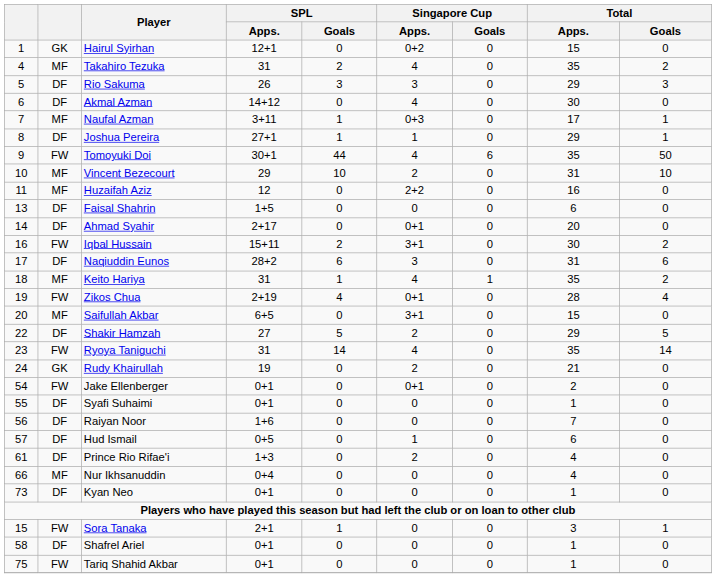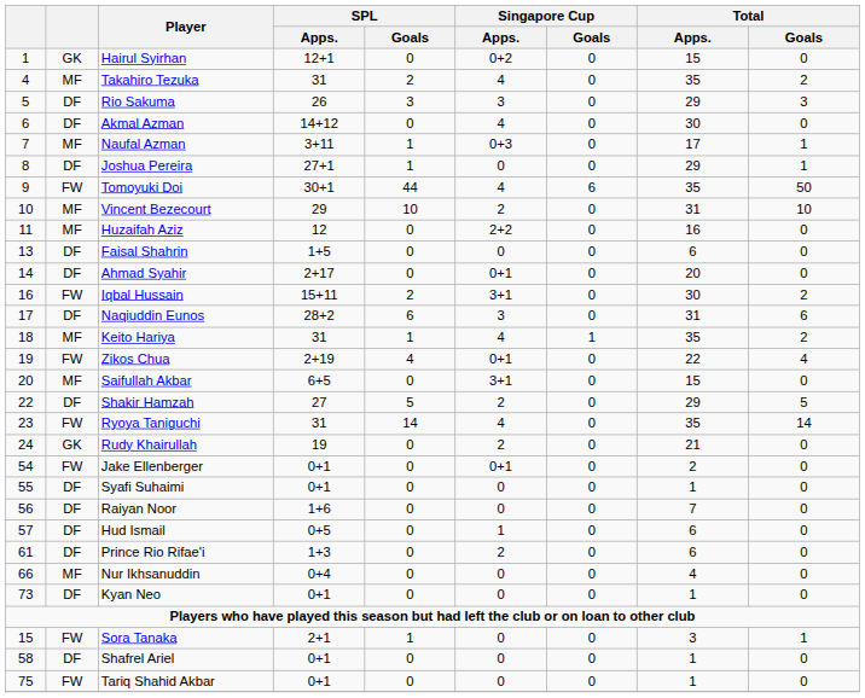 <table class="wikitable" style="text-align:center; font-size:100%; width:80%;">
 <tr>
 <th rowspan=2></th>
 <th rowspan=2></th>
 <th rowspan=2 width="200">Player</th>
 <th colspan=2 width="105">SPL</th>
 <th colspan=2 width="105">Singapore Cup</th>
 <th colspan=2 width="130">Total</th>
 </tr>
 <tr>
 <th>Apps.</th>
 <th>Goals</th>
 <th>Apps.</th>
 <th>Goals</th>
 <th>Apps.</th>
 <th>Goals</th>
 </tr>
 <tr>
 <td>1</td>
 <td>GK</td>
 <td align="left"> <a href='#'>Hairul Syirhan</a></td>
 <td>12+1</td>
 <td>0</td>
 <td>0+2</td>
 <td>0</td>
 <td>15</td>
 <td>0</td>
 </tr>
 <tr>
 <td>4</td>
 <td>MF</td>
 <td align="left"> <a href='#'>Takahiro Tezuka</a></td>
 <td>31</td>
 <td>2</td>
 <td>4</td>
 <td>0</td>
 <td>35</td>
 <td>2</td>
 </tr>
 <tr>
 <td>5</td>
 <td>DF</td>
 <td align="left"> <a href='#'>Rio Sakuma</a></td>
 <td>26</td>
 <td>3</td>
 <td>3</td>
 <td>0</td>
 <td>29</td>
 <td>3</td>
 </tr>
 <tr>
 <td>6</td>
 <td>DF</td>
 <td align="left"> <a href='#'>Akmal Azman</a></td>
 <td>14+12</td>
 <td>0</td>
 <td>4</td>
 <td>0</td>
 <td>30</td>
 <td>0</td>
 </tr>
 <tr>
 <td>7</td>
 <td>MF</td>
 <td align="left"> <a href='#'>Naufal Azman</a></td>
 <td>3+11</td>
 <td>1</td>
 <td>0+3</td>
 <td>0</td>
 <td>17</td>
 <td>1</td>
 </tr>
 <tr>
 <td>8</td>
 <td>DF</td>
 <td align="left"> <a href='#'>Joshua Pereira</a></td>
 <td>27+1</td>
 <td>1</td>
-<td>1</td>
+<td>0</td>
 <td>0</td>
 <td>29</td>
 <td>1</td>
 </tr>
 <tr>
 <td>9</td>
 <td>FW</td>
 <td align="left"> <a href='#'>Tomoyuki Doi</a></td>
 <td>30+1</td>
 <td>44</td>
 <td>4</td>
 <td>6</td>
 <td>35</td>
 <td>50</td>
 </tr>
 <tr>
 <td>10</td>
 <td>MF</td>
 <td align="left"> <a href='#'>Vincent Bezecourt</a></td>
 <td>29</td>
 <td>10</td>
 <td>2</td>
 <td>0</td>
 <td>31</td>
 <td>10</td>
 </tr>
 <tr>
 <td>11</td>
 <td>MF</td>
 <td align="left"> <a href='#'>Huzaifah Aziz</a></td>
 <td>12</td>
 <td>0</td>
 <td>2+2</td>
 <td>0</td>
 <td>16</td>
 <td>0</td>
 </tr>
 <tr>
 <td>13</td>
 <td>DF</td>
 <td align="left"> <a href='#'>Faisal Shahrin</a></td>
 <td>1+5</td>
 <td>0</td>
 <td>0</td>
 <td>0</td>
 <td>6</td>
 <td>0</td>
 </tr>
 <tr>
 <td>14</td>
 <td>DF</td>
 <td align="left"> <a href='#'>Ahmad Syahir</a></td>
 <td>2+17</td>
 <td>0</td>
 <td>0+1</td>
 <td>0</td>
 <td>20</td>
 <td>0</td>
 </tr>
 <tr>
 <td>16</td>
 <td>FW</td>
 <td align="left"> <a href='#'>Iqbal Hussain</a></td>
 <td>15+11</td>
 <td>2</td>
 <td>3+1</td>
 <td>0</td>
 <td>30</td>
 <td>2</td>
 </tr>
 <tr>
 <td>17</td>
 <td>DF</td>
 <td align="left"> <a href='#'>Naqiuddin Eunos</a></td>
 <td>28+2</td>
 <td>6</td>
 <td>3</td>
 <td>0</td>
 <td>31</td>
 <td>6</td>
 </tr>
 <tr>
 <td>18</td>
 <td>MF</td>
 <td align="left"> <a href='#'>Keito Hariya</a></td>
 <td>31</td>
 <td>1</td>
 <td>4</td>
 <td>1</td>
 <td>35</td>
 <td>2</td>
 </tr>
 <tr>
 <td>19</td>
 <td>FW</td>
 <td align="left"> <a href='#'>Zikos Chua</a></td>
 <td>2+19</td>
 <td>4</td>
 <td>0+1</td>
 <td>0</td>
-<td>28</td>
+<td>22</td>
 <td>4</td>
 </tr>
 <tr>
 <td>20</td>
 <td>MF</td>
 <td align="left"> <a href='#'>Saifullah Akbar</a></td>
 <td>6+5</td>
 <td>0</td>
 <td>3+1</td>
 <td>0</td>
 <td>15</td>
 <td>0</td>
 </tr>
 <tr>
 <td>22</td>
 <td>DF</td>
 <td align="left"> <a href='#'>Shakir Hamzah</a></td>
 <td>27</td>
 <td>5</td>
 <td>2</td>
 <td>0</td>
 <td>29</td>
 <td>5</td>
 </tr>
 <tr>
 <td>23</td>
 <td>FW</td>
 <td align="left"> <a href='#'>Ryoya Taniguchi</a></td>
 <td>31</td>
 <td>14</td>
 <td>4</td>
 <td>0</td>
 <td>35</td>
 <td>14</td>
 </tr>
 <tr>
 <td>24</td>
 <td>GK</td>
 <td align="left"> <a href='#'>Rudy Khairullah</a></td>
 <td>19</td>
 <td>0</td>
 <td>2</td>
 <td>0</td>
 <td>21</td>
 <td>0</td>
 </tr>
 <tr>
 <td>54</td>
 <td>FW</td>
 <td align="left"> Jake Ellenberger</td>
 <td>0+1</td>
 <td>0</td>
 <td>0+1</td>
 <td>0</td>
 <td>2</td>
 <td>0</td>
 </tr>
 <tr>
 <td>55</td>
 <td>DF</td>
 <td align="left"> Syafi Suhaimi</td>
 <td>0+1</td>
 <td>0</td>
 <td>0</td>
 <td>0</td>
 <td>1</td>
 <td>0</td>
 </tr>
 <tr>
 <td>56</td>
 <td>DF</td>
 <td align="left"> Raiyan Noor</td>
 <td>1+6</td>
 <td>0</td>
 <td>0</td>
 <td>0</td>
 <td>7</td>
 <td>0</td>
 </tr>
 <tr>
 <td>57</td>
 <td>DF</td>
 <td align="left"> Hud Ismail</td>
 <td>0+5</td>
 <td>0</td>
 <td>1</td>
 <td>0</td>
 <td>6</td>
 <td>0</td>
 </tr>
 <tr>
 <td>61</td>
 <td>DF</td>
 <td align="left"> Prince Rio Rifae'i</td>
 <td>1+3</td>
 <td>0</td>
 <td>2</td>
 <td>0</td>
-<td>4</td>
+<td>6</td>
 <td>0</td>
 </tr>
 <tr>
 <td>66</td>
 <td>MF</td>
 <td align="left"> Nur Ikhsanuddin</td>
 <td>0+4</td>
 <td>0</td>
 <td>0</td>
 <td>0</td>
 <td>4</td>
 <td>0</td>
 </tr>
 <tr>
 <td>73</td>
 <td>DF</td>
 <td align="left"> Kyan Neo</td>
 <td>0+1</td>
 <td>0</td>
 <td>0</td>
 <td>0</td>
 <td>1</td>
 <td>0</td>
 </tr>
 <tr>
 <td colspan="17"><strong>Players who have played this season but had left the club or on loan to other club</strong></td>
 </tr>
 <tr>
 <td>15</td>
 <td>FW</td>
 <td align="left"> <a href='#'>Sora Tanaka</a></td>
 <td>2+1</td>
 <td>1</td>
 <td>0</td>
 <td>0</td>
 <td>3</td>
 <td>1</td>
 </tr>
 <tr>
 <td>58</td>
 <td>DF</td>
 <td align="left"> Shafrel Ariel</td>
 <td>0+1</td>
 <td>0</td>
 <td>0</td>
 <td>0</td>
 <td>1</td>
 <td>0</td>
 </tr>
 <tr>
 <td>75</td>
 <td>FW</td>
 <td align="left"> Tariq Shahid Akbar</td>
 <td>0+1</td>
 <td>0</td>
 <td>0</td>
 <td>0</td>
 <td>1</td>
 <td>0</td>
 </tr>
 <tr>
 </tr>
 </table>
